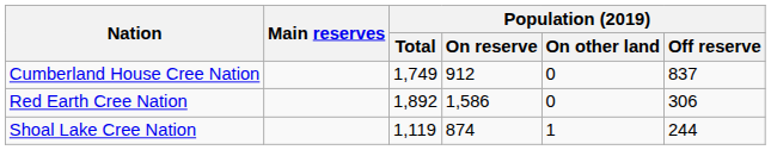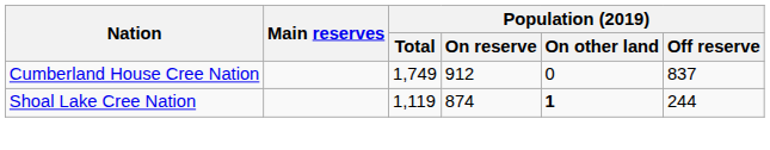 <table class="wikitable sortable">
 <tr>
 <th rowspan="2">Nation</th>
 <th rowspan="2" class=unsortable>Main <a href='#'>reserves</a></th>
 <th colspan="4">Population (2019)</th>
 </tr>
 <tr>
 <th>Total</th>
 <th>On reserve</th>
 <th>On other land</th>
 <th>Off reserve</th>
 </tr>
 <tr>
 <td><a href='#'>Cumberland House Cree Nation</a></td>
 <td></td>
 <td>1,749</td>
 <td>912</td>
 <td>0</td>
 <td>837</td>
 </tr>
 <tr>
-<td><a href='#'>Red Earth Cree Nation</a></td>
-<td></td>
-<td>1,892</td>
-<td>1,586</td>
-<td>0</td>
-<td>306</td>
-</tr>
-<tr>
 <td><a href='#'>Shoal Lake Cree Nation</a></td>
 <td></td>
 <td>1,119</td>
 <td>874</td>
-<td>1</td>
+<td><strong>1</strong></td>
 <td>244</td>
 </tr>
 </table>
